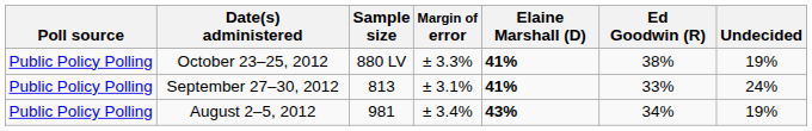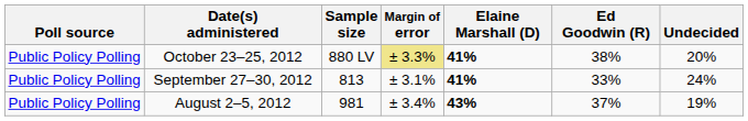 <table class="wikitable">
 <tr valign= bottom>
 <th>Poll source</th>
 <th style="width:185px;">Date(s)<br>administered</th>
 <th class=small>Sample<br>size</th>
 <th><small>Margin of</small><br>error</th>
 <th width=110px>Elaine<br>Marshall (D)</th>
 <th width=110px>Ed<br>Goodwin (R)</th>
 <th>Undecided</th>
 </tr>
 <tr>
 <td><a href='#'>Public Policy Polling</a></td>
 <td align=center>October 23–25, 2012</td>
 <td align=center>880 LV</td>
-<td align=center>± 3.3%</td>
+<td align=center style="background: khaki;">± 3.3%</td>
 <td><strong>41%</strong></td>
 <td align=center>38%</td>
-<td align=center>19%</td>
+<td align=center>20%</td>
 </tr>
 <tr>
 <td><a href='#'>Public Policy Polling</a></td>
 <td align=center>September 27–30, 2012</td>
 <td align=center>813</td>
 <td align=center>± 3.1%</td>
 <td><strong>41%</strong></td>
 <td align=center>33%</td>
 <td align=center>24%</td>
 </tr>
 <tr>
 <td><a href='#'>Public Policy Polling</a></td>
 <td align=center>August 2–5, 2012</td>
 <td align=center>981</td>
 <td align=center>± 3.4%</td>
 <td><strong>43%</strong></td>
-<td align=center>34%</td>
+<td align=center>37%</td>
 <td align=center>19%</td>
 </tr>
 </table>
